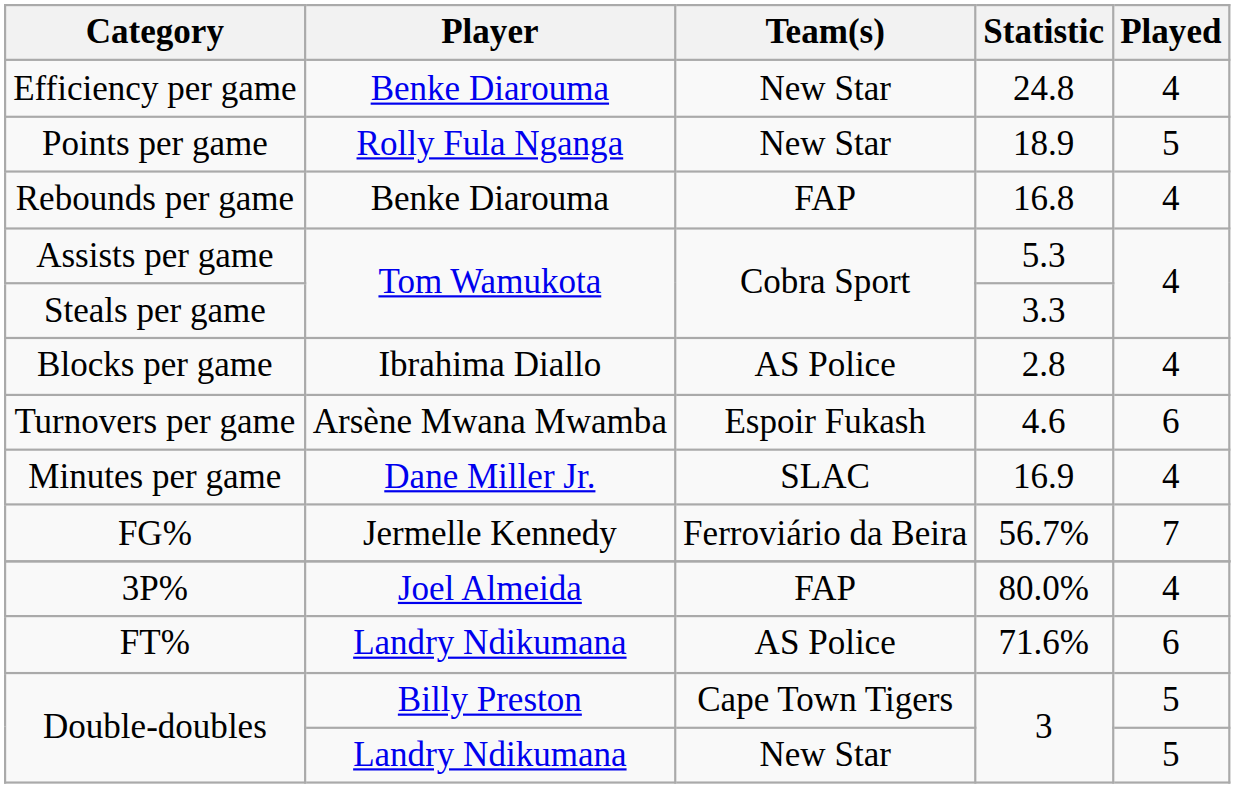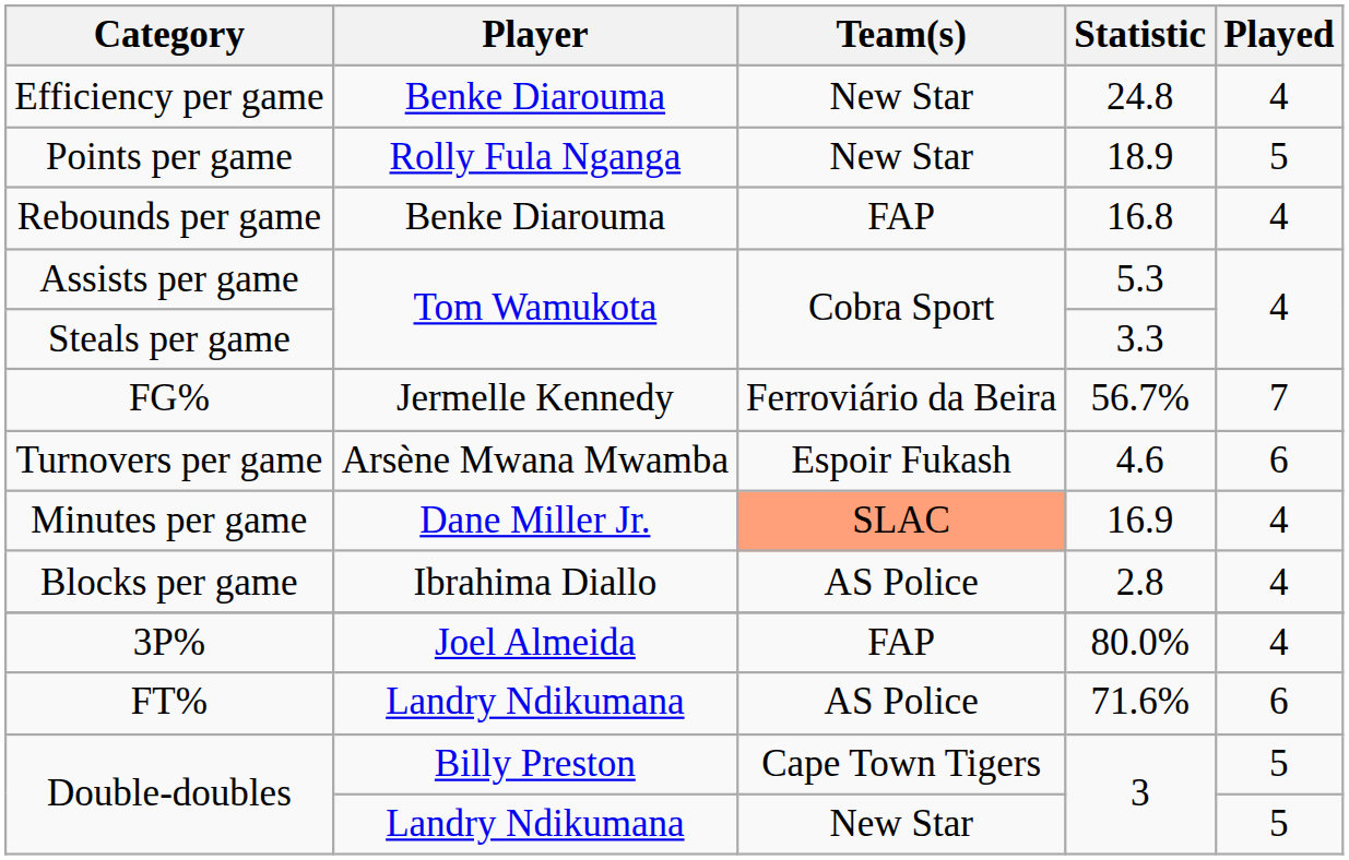 <table class="wikitable" style="text-align:center">
 <tr>
 <th>Category</th>
 <th>Player</th>
 <th>Team(s)</th>
 <th>Statistic</th>
 <th>Played</th>
 </tr>
 <tr>
 <td>Efficiency per game</td>
 <td><a href='#'>Benke Diarouma</a></td>
 <td>New Star</td>
 <td>24.8</td>
 <td>4</td>
 </tr>
 <tr>
 <td>Points per game</td>
 <td><a href='#'>Rolly Fula Nganga</a></td>
 <td>New Star</td>
 <td>18.9</td>
 <td>5</td>
 </tr>
 <tr>
 <td>Rebounds per game</td>
 <td>Benke Diarouma</td>
 <td>FAP</td>
 <td>16.8</td>
 <td>4</td>
 </tr>
 <tr>
 <td>Assists per game</td>
 <td rowspan=2><a href='#'>Tom Wamukota</a></td>
 <td rowspan=2>Cobra Sport</td>
 <td>5.3</td>
 <td rowspan=2>4</td>
 </tr>
 <tr>
 <td>Steals per game</td>
 <td>3.3</td>
 </tr>
 <tr>
-<td>Blocks per game</td>
-<td>Ibrahima Diallo</td>
-<td>AS Police</td>
-<td>2.8</td>
-<td>4</td>
+<td>FG%</td>
+<td>Jermelle Kennedy</td>
+<td>Ferroviário da Beira</td>
+<td>56.7%</td>
+<td>7</td>
 </tr>
 <tr>
 <td>Turnovers per game</td>
 <td>Arsène Mwana Mwamba</td>
 <td>Espoir Fukash</td>
 <td>4.6</td>
 <td>6</td>
 </tr>
 <tr>
 <td>Minutes per game</td>
 <td><a href='#'>Dane Miller Jr.</a></td>
-<td>SLAC</td>
+<td style="background: lightsalmon;">SLAC</td>
 <td>16.9</td>
 <td>4</td>
 </tr>
 <tr>
-<td>FG%</td>
-<td>Jermelle Kennedy</td>
-<td>Ferroviário da Beira</td>
-<td>56.7%</td>
-<td>7</td>
+<td>Blocks per game</td>
+<td>Ibrahima Diallo</td>
+<td>AS Police</td>
+<td>2.8</td>
+<td>4</td>
 </tr>
 <tr>
 </tr>
 <tr>
 <td>3P%</td>
 <td><a href='#'>Joel Almeida</a></td>
 <td>FAP</td>
 <td>80.0%</td>
 <td>4</td>
 </tr>
 <tr>
 <td>FT%</td>
 <td><a href='#'>Landry Ndikumana</a></td>
 <td>AS Police</td>
 <td>71.6%</td>
 <td>6</td>
 </tr>
 <tr>
 <td rowspan=2>Double-doubles</td>
 <td><a href='#'>Billy Preston</a></td>
 <td>Cape Town Tigers</td>
 <td rowspan=3>3</td>
 <td>5</td>
 </tr>
 <tr>
 <td><a href='#'>Landry Ndikumana</a></td>
 <td>New Star</td>
 <td>5</td>
 </tr>
 </table>
